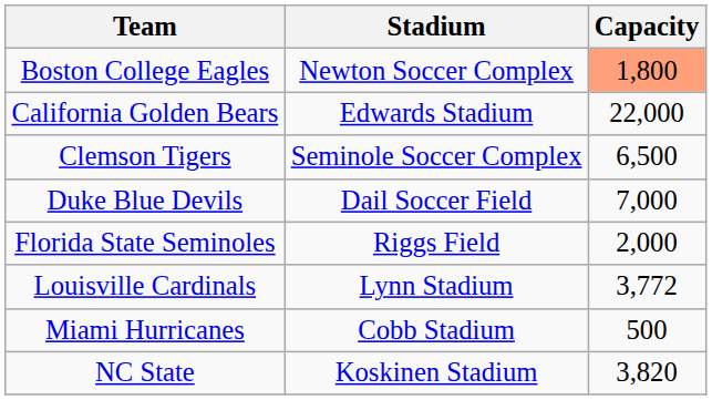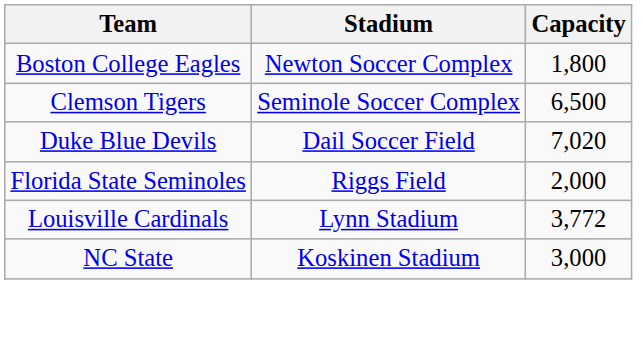 <table class="wikitable sortable" style="text-align:center">
 <tr>
 <th>Team</th>
 <th>Stadium</th>
 <th>Capacity</th>
 </tr>
 <tr>
 <td><a href='#'>Boston College Eagles</a></td>
 <td><a href='#'>Newton Soccer Complex</a></td>
-<td style="background: lightsalmon;">1,800</td>
-</tr>
-<tr>
-<td><a href='#'>California Golden Bears</a></td>
-<td><a href='#'>Edwards Stadium</a></td>
-<td>22,000</td>
+<td>1,800</td>
 </tr>
 <tr>
 <td><a href='#'>Clemson Tigers</a></td>
 <td><a href='#'>Seminole Soccer Complex</a></td>
 <td>6,500</td>
 </tr>
 <tr>
 <td><a href='#'>Duke Blue Devils</a></td>
 <td><a href='#'>Dail Soccer Field</a></td>
-<td>7,000</td>
+<td>7,020</td>
 </tr>
 <tr>
 <td><a href='#'>Florida State Seminoles</a></td>
 <td><a href='#'>Riggs Field</a></td>
 <td>2,000</td>
 </tr>
 <tr>
 <td><a href='#'>Louisville Cardinals</a></td>
 <td><a href='#'>Lynn Stadium</a></td>
 <td>3,772</td>
 </tr>
 <tr>
-<td><a href='#'>Miami Hurricanes</a></td>
-<td><a href='#'>Cobb Stadium</a></td>
-<td>500</td>
-</tr>
-<tr>
 <td><a href='#'>NC State</a></td>
 <td><a href='#'>Koskinen Stadium</a></td>
-<td>3,820</td>
+<td>3,000</td>
 </tr>
 </table>
